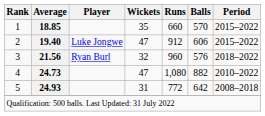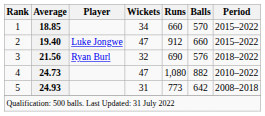 <table class="wikitable plainrowheaders sortable">
 <tr>
 <th scope=col>Rank</th>
 <th scope=col>Average</th>
 <th scope=col>Player</th>
 <th scope=col>Wickets</th>
 <th scope=col>Runs</th>
 <th scope=col>Balls</th>
 <th scope=col>Period</th>
 </tr>
 <tr>
 <td align=center>1</td>
 <th scope=row style=text-align:center;>18.85</th>
 <td></td>
-<td align=center>35</td>
+<td align=center>34</td>
 <td align=center>660</td>
 <td align=center>570</td>
 <td>2015–2022</td>
 </tr>
 <tr>
 <td align=center>2</td>
 <th scope=row style=text-align:center;>19.40</th>
 <td><a href='#'>Luke Jongwe</a></td>
 <td align=center>47</td>
 <td align=center>912</td>
-<td align=center>606</td>
+<td align=center>660</td>
 <td>2015–2022</td>
 </tr>
 <tr>
 <td align=center>3</td>
 <th scope=row style=text-align:center;>21.56</th>
 <td><a href='#'>Ryan Burl</a></td>
 <td align=center>32</td>
-<td align=center>960</td>
+<td align=center>690</td>
 <td align=center>576</td>
 <td>2018–2022</td>
 </tr>
 <tr>
 <td align=center>4</td>
 <th scope=row style=text-align:center;>24.73</th>
 <td></td>
 <td align=center>47</td>
 <td align=center>1,080</td>
 <td align=center>882</td>
 <td>2010–2022</td>
 </tr>
 <tr>
 <td align=center>5</td>
 <th scope=row style=text-align:center;>24.93</th>
 <td></td>
 <td align=center>31</td>
-<td align=center>772</td>
+<td align=center>773</td>
 <td align=center>642</td>
 <td>2008–2018</td>
 </tr>
 <tr>
 </tr>
 <tr class=sortbottom>
 <td colspan=7><small>Qualification: 500 balls. Last Updated: 31 July 2022</small></td>
 </tr>
 </table>
